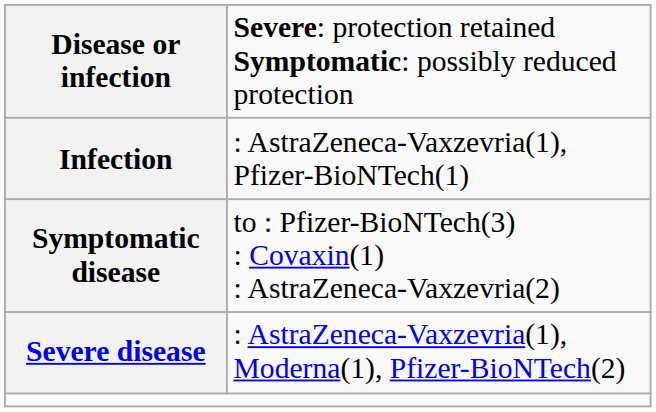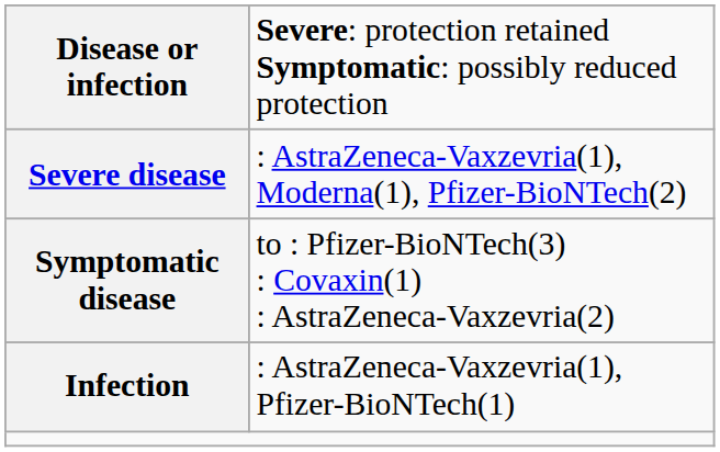 <table class="wikitable floatright" style="width:350px;">
 <tr>
 <th>Disease or infection</th>
 <td><strong>Severe</strong>: protection retained<br><strong>Symptomatic</strong>: possibly reduced protection</td>
 </tr>
 <tr>
-<th>Infection</th>
-<td>: AstraZeneca-Vaxzevria(1), Pfizer-BioNTech(1)</td>
+<th><a href='#'>Severe disease</a></th>
+<td>: <a href='#'>AstraZeneca-Vaxzevria</a>(1), <a href='#'>Moderna</a>(1), <a href='#'>Pfizer-BioNTech</a>(2)</td>
 </tr>
 <tr>
 <th>Symptomatic disease</th>
 <td> to : Pfizer-BioNTech(3) <br>: <a href='#'>Covaxin</a>(1) <br>: AstraZeneca-Vaxzevria(2)</td>
 </tr>
 <tr>
-<th><a href='#'>Severe disease</a></th>
-<td>: <a href='#'>AstraZeneca-Vaxzevria</a>(1), <a href='#'>Moderna</a>(1), <a href='#'>Pfizer-BioNTech</a>(2)</td>
+<th>Infection</th>
+<td>: AstraZeneca-Vaxzevria(1), Pfizer-BioNTech(1)</td>
 </tr>
 <tr>
 <td colspan=2></td>
 </tr>
 </table>
